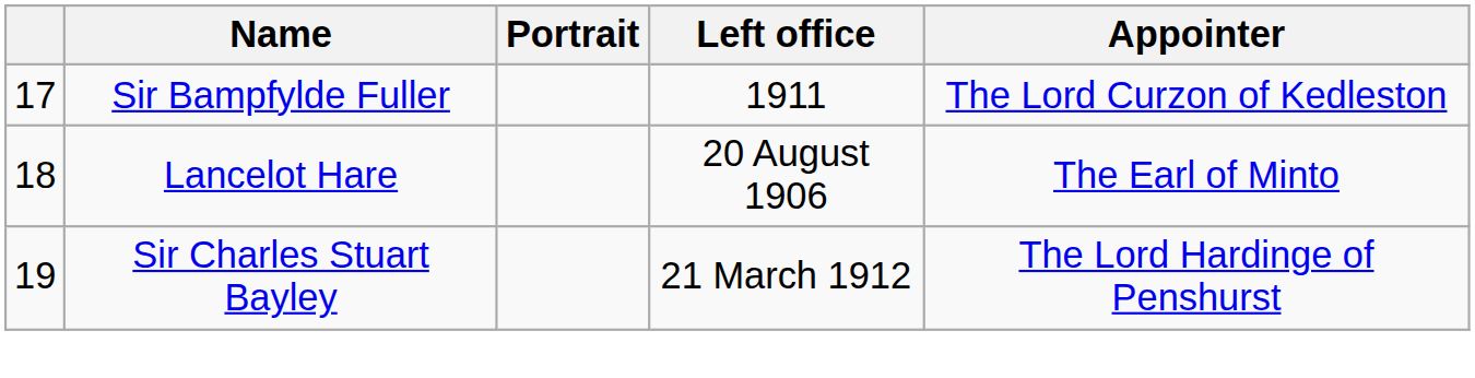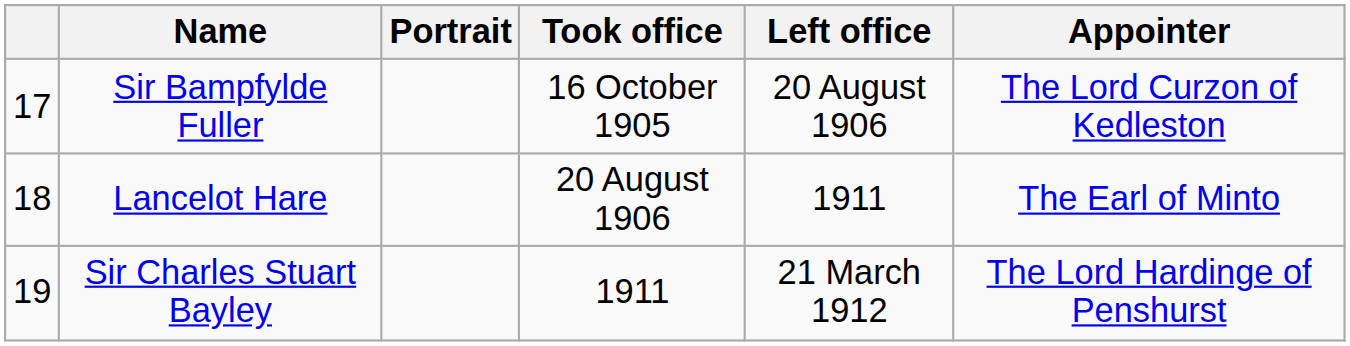 <table class="wikitable" width="100%" style="text-align:center;">
 <tr>
 <th></th>
 <th>Name</th>
 <th>Portrait</th>
+<th>Took office</th>
 <th>Left office</th>
 <th>Appointer</th>
 </tr>
 <tr>
 <td>17</td>
 <td><a href='#'>Sir Bampfylde Fuller</a></td>
 <td></td>
-<td>1911</td>
+<td>16 October 1905</td>
+<td>20 August 1906</td>
 <td><a href='#'>The Lord Curzon of Kedleston</a></td>
 </tr>
 <tr>
 <td>18</td>
 <td><a href='#'>Lancelot Hare</a></td>
 <td></td>
 <td>20 August 1906</td>
+<td>1911</td>
 <td><a href='#'>The Earl of Minto</a></td>
 </tr>
 <tr>
 <td>19</td>
 <td><a href='#'>Sir Charles Stuart Bayley</a></td>
 <td></td>
+<td>1911</td>
 <td>21 March 1912</td>
 <td><a href='#'>The Lord Hardinge of Penshurst</a></td>
 </tr>
 </table>
